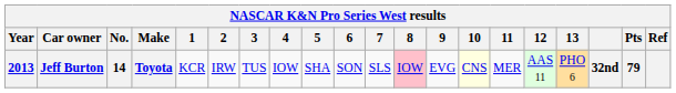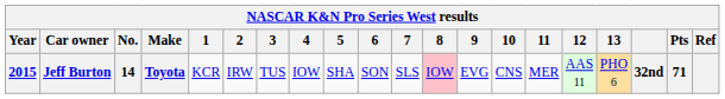 <table class="wikitable" style="text-align:center; font-size:75%">
 <tr>
 <th colspan=23><a href='#'>NASCAR K&N Pro Series West</a> results</th>
 </tr>
 <tr>
 <th>Year</th>
 <th>Car owner</th>
 <th>No.</th>
 <th>Make</th>
 <th>1</th>
 <th>2</th>
 <th>3</th>
 <th>4</th>
 <th>5</th>
 <th>6</th>
 <th>7</th>
 <th>8</th>
 <th>9</th>
 <th>10</th>
 <th>11</th>
 <th>12</th>
 <th>13</th>
 <th></th>
 <th>Pts</th>
 <th>Ref</th>
 </tr>
 <tr>
-<th><a href='#'>2013</a></th>
+<th><a href='#'>2015</a></th>
 <th><a href='#'>Jeff Burton</a></th>
 <th>14</th>
 <th><a href='#'>Toyota</a></th>
 <td><a href='#'>KCR</a></td>
 <td><a href='#'>IRW</a></td>
 <td><a href='#'>TUS</a></td>
 <td><a href='#'>IOW</a></td>
 <td><a href='#'>SHA</a></td>
 <td><a href='#'>SON</a></td>
 <td><a href='#'>SLS</a></td>
 <td style="background: pink;"><a href='#'>IOW</a></td>
 <td><a href='#'>EVG</a></td>
-<td style="background: lightyellow;"><a href='#'>CNS</a></td>
+<td><a href='#'>CNS</a></td>
 <td><a href='#'>MER</a></td>
 <td style="background:#DFFFDF;"><a href='#'>AAS</a><br><small>11</small></td>
 <td style="background:#FFDF9F;"><a href='#'>PHO</a><br><small>6</small></td>
 <th>32nd</th>
-<th>79</th>
+<th>71</th>
 <th></th>
 </tr>
 </table>
